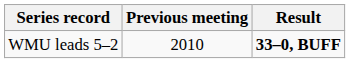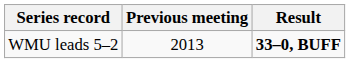 <table class="wikitable">
 <tr align="center">
 <th>Series record</th>
 <th>Previous meeting</th>
 <th>Result</th>
 </tr>
 <tr align="center">
 <td>WMU leads 5–2</td>
-<td>2010</td>
+<td>2013</td>
 <td><strong>33–0, BUFF</strong></td>
 </tr>
 </table>
